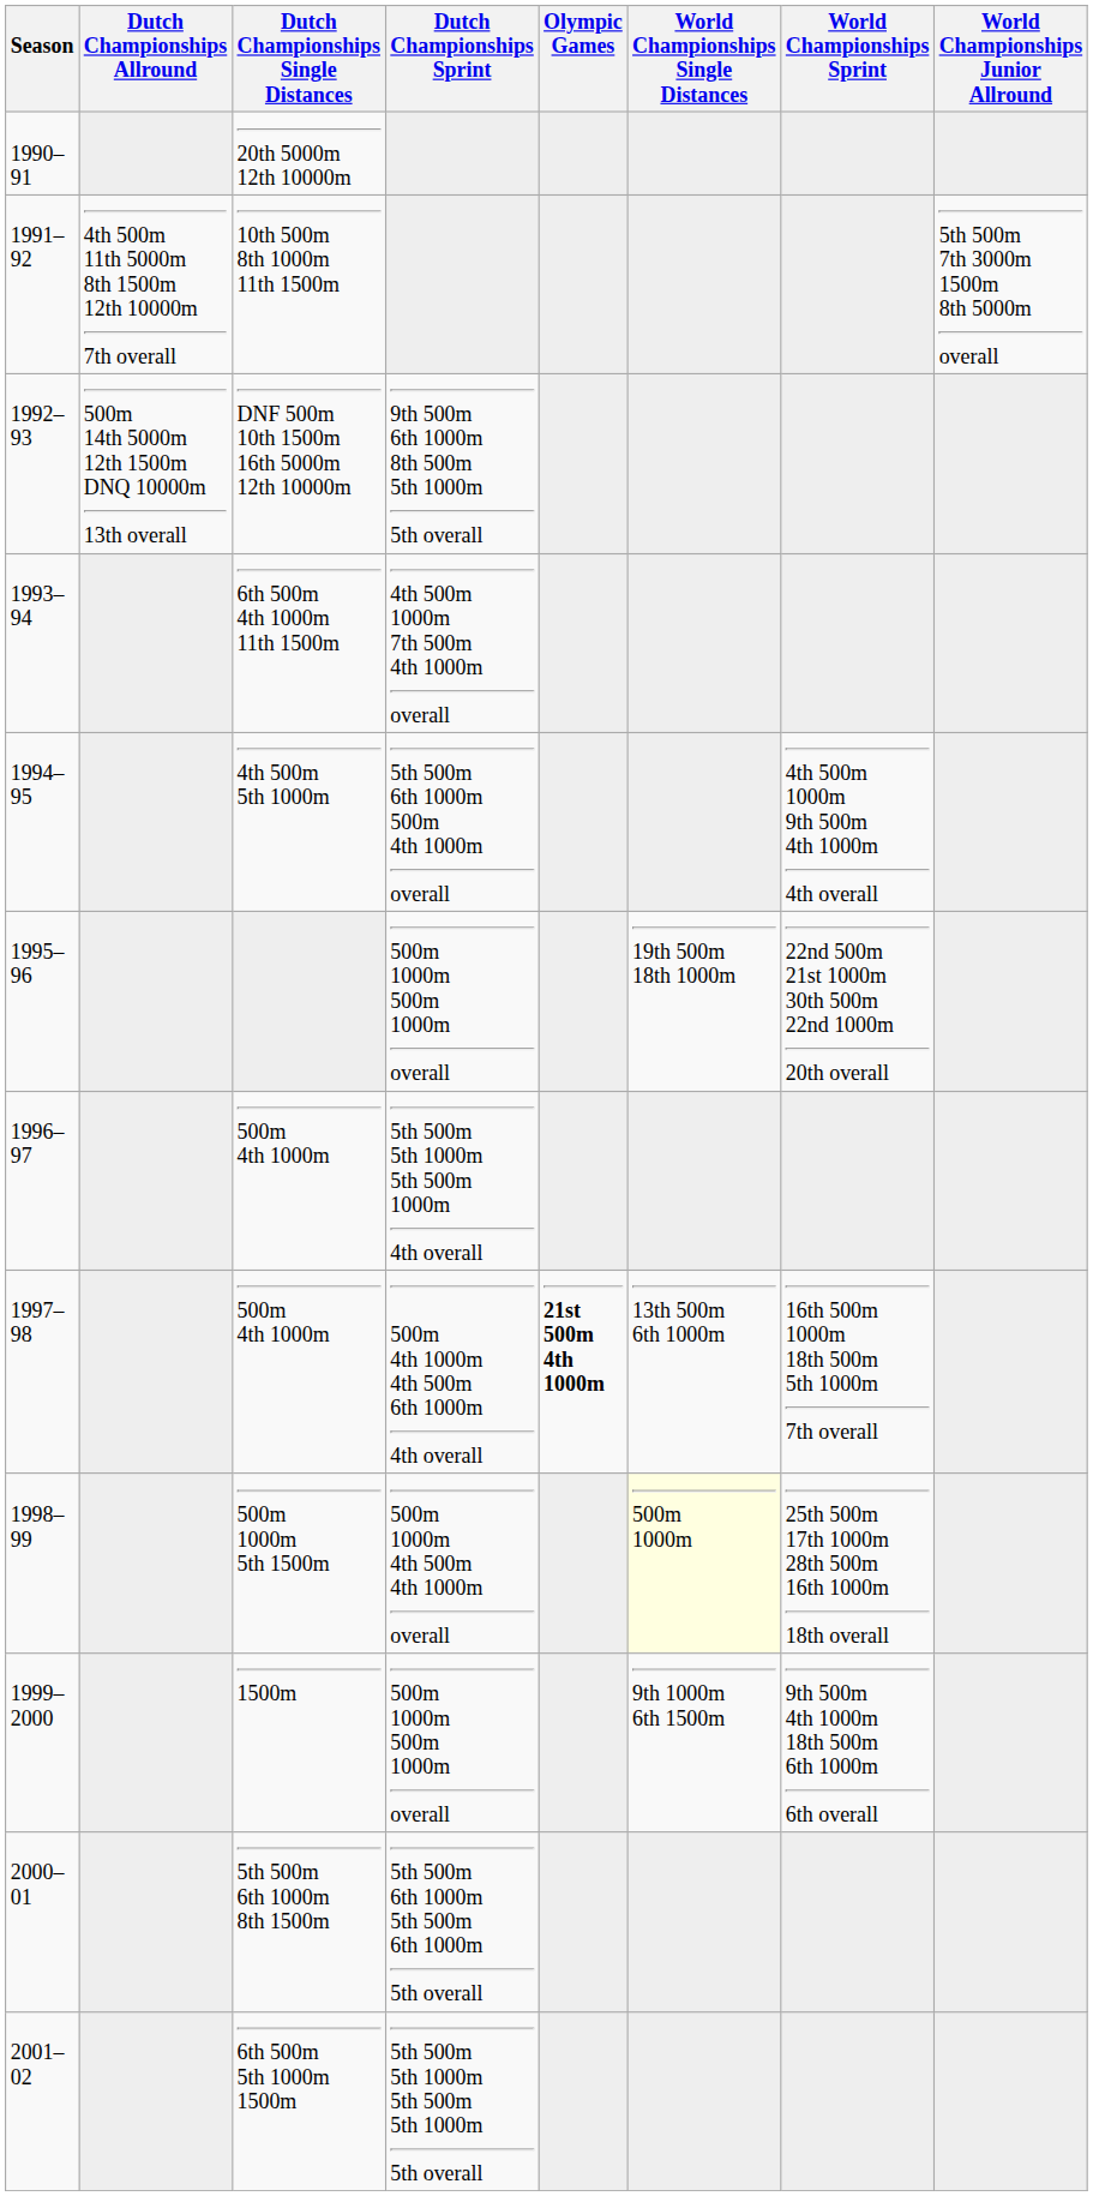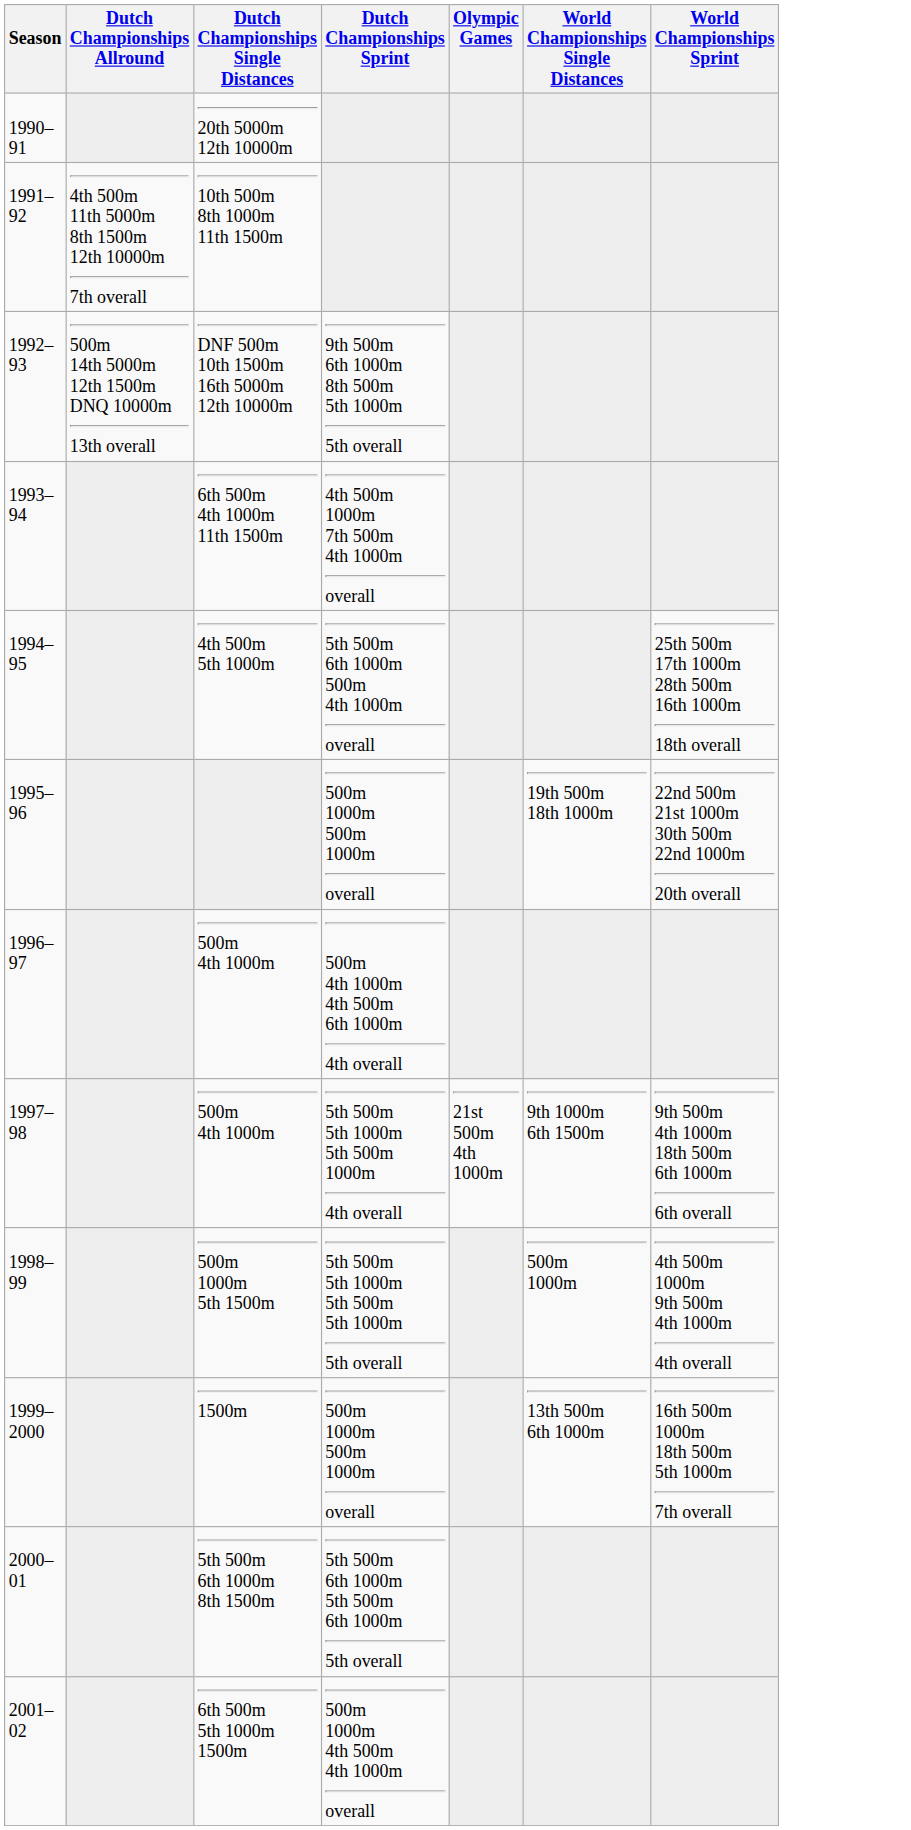 <table class="wikitable">
 <tr style="vertical-align: top;">
 <th><br> Season</th>
 <th><a href='#'>Dutch <br> Championships <br> Allround</a></th>
 <th><a href='#'>Dutch <br> Championships <br> Single <br> Distances</a></th>
 <th><a href='#'>Dutch <br> Championships <br> Sprint</a></th>
 <th><a href='#'>Olympic <br> Games</a></th>
 <th><a href='#'>World <br> Championships <br> Single <br> Distances</a></th>
 <th><a href='#'>World <br> Championships <br> Sprint</a></th>
-<th><a href='#'>World <br> Championships <br> Junior <br> Allround</a></th>
 </tr>
 <tr style="vertical-align: top;">
 <td><br> 1990–91</td>
 <td bgcolor=#EEEEEE></td>
 <td> <hr> 20th 5000m <br> 12th 10000m</td>
-<td bgcolor=#EEEEEE></td>
 <td bgcolor=#EEEEEE></td>
 <td bgcolor=#EEEEEE></td>
 <td bgcolor=#EEEEEE></td>
 <td bgcolor=#EEEEEE></td>
 </tr>
 <tr style="vertical-align: top;">
 <td><br> 1991–92</td>
 <td> <hr> 4th 500m <br> 11th 5000m <br> 8th 1500m <br> 12th 10000m <hr> 7th overall</td>
 <td> <hr> 10th 500m <br> 8th 1000m <br> 11th 1500m</td>
 <td bgcolor=#EEEEEE></td>
 <td bgcolor=#EEEEEE></td>
 <td bgcolor=#EEEEEE></td>
 <td bgcolor=#EEEEEE></td>
-<td> <hr> 5th 500m <br> 7th 3000m <br>  1500m <br> 8th 5000m <hr>  overall</td>
 </tr>
 <tr style="vertical-align: top;">
 <td><br> 1992–93</td>
 <td> <hr>  500m <br> 14th 5000m <br> 12th 1500m <br> DNQ 10000m <hr> 13th overall</td>
 <td> <hr> DNF 500m <br> 10th 1500m <br> 16th 5000m <br> 12th 10000m</td>
 <td> <hr> 9th 500m <br> 6th 1000m <br> 8th 500m <br> 5th 1000m <hr> 5th overall</td>
-<td bgcolor=#EEEEEE></td>
 <td bgcolor=#EEEEEE></td>
 <td bgcolor=#EEEEEE></td>
 <td bgcolor=#EEEEEE></td>
 </tr>
 <tr style="vertical-align: top;">
 <td><br> 1993–94</td>
 <td bgcolor=#EEEEEE></td>
 <td> <hr> 6th 500m <br> 4th 1000m <br> 11th 1500m</td>
 <td> <hr> 4th 500m <br> 1000m <br> 7th 500m <br> 4th 1000m <hr>  overall</td>
 <td bgcolor=#EEEEEE></td>
 <td bgcolor=#EEEEEE></td>
 <td bgcolor=#EEEEEE></td>
-<td bgcolor=#EEEEEE></td>
 </tr>
 <tr style="vertical-align: top;">
 <td><br> 1994–95</td>
 <td bgcolor=#EEEEEE></td>
 <td> <hr> 4th 500m <br> 5th 1000m</td>
 <td> <hr> 5th 500m <br> 6th 1000m <br>  500m <br> 4th 1000m <hr>  overall</td>
 <td bgcolor=#EEEEEE></td>
 <td bgcolor=#EEEEEE></td>
-<td> <hr> 4th 500m <br>  1000m <br> 9th 500m <br> 4th 1000m <hr> 4th overall</td>
-<td bgcolor=#EEEEEE></td>
+<td> <hr> 25th 500m <br> 17th 1000m <br> 28th 500m <br> 16th 1000m <hr> 18th overall</td>
 </tr>
 <tr style="vertical-align: top;">
 <td><br> 1995–96</td>
 <td bgcolor=#EEEEEE></td>
 <td bgcolor=#EEEEEE></td>
 <td> <hr>  500m <br>  1000m <br>  500m <br>  1000m <hr>  overall</td>
 <td bgcolor=#EEEEEE></td>
 <td> <hr> 19th 500m <br> 18th 1000m</td>
 <td> <hr> 22nd 500m <br> 21st 1000m <br> 30th 500m <br> 22nd 1000m <hr> 20th overall</td>
-<td bgcolor=#EEEEEE></td>
 </tr>
 <tr style="vertical-align: top;">
 <td><br> 1996–97</td>
 <td bgcolor=#EEEEEE></td>
 <td> <hr>  500m <br> 4th 1000m</td>
-<td> <hr> 5th 500m <br> 5th 1000m <br> 5th 500m <br>  1000m <hr> 4th overall</td>
-<td bgcolor=#EEEEEE></td>
+<td> <hr> <br>  500m <br> 4th 1000m <br> 4th 500m <br> 6th 1000m <hr> 4th overall</td>
 <td bgcolor=#EEEEEE></td>
 <td bgcolor=#EEEEEE></td>
 <td bgcolor=#EEEEEE></td>
 </tr>
 <tr style="vertical-align: top;">
 <td><br> 1997–98</td>
 <td bgcolor=#EEEEEE></td>
 <td> <hr>  500m <br> 4th 1000m</td>
-<td> <hr> <br>  500m <br> 4th 1000m <br> 4th 500m <br> 6th 1000m <hr> 4th overall</td>
-<td><strong> <hr> 21st 500m <br> 4th 1000m</strong></td>
-<td> <hr> 13th 500m <br> 6th 1000m</td>
-<td> <hr> 16th 500m <br>  1000m <br> 18th 500m <br> 5th 1000m <hr> 7th overall</td>
-<td bgcolor=#EEEEEE></td>
+<td> <hr> 5th 500m <br> 5th 1000m <br> 5th 500m <br>  1000m <hr> 4th overall</td>
+<td> <hr> 21st 500m <br> 4th 1000m</td>
+<td> <hr> 9th 1000m <br> 6th 1500m</td>
+<td> <hr> 9th 500m <br> 4th 1000m <br> 18th 500m <br> 6th 1000m <hr> 6th overall</td>
 </tr>
 <tr style="vertical-align: top;">
 <td><br> 1998–99</td>
 <td bgcolor=#EEEEEE></td>
 <td> <hr>  500m <br>  1000m <br> 5th 1500m</td>
-<td> <hr>  500m <br>  1000m <br> 4th 500m <br> 4th 1000m <hr>  overall</td>
+<td> <hr> 5th 500m <br> 5th 1000m <br> 5th 500m <br> 5th 1000m <hr> 5th overall</td>
 <td bgcolor=#EEEEEE></td>
-<td style="background: lightyellow;"> <hr>  500m <br>  1000m</td>
-<td> <hr> 25th 500m <br> 17th 1000m <br> 28th 500m <br> 16th 1000m <hr> 18th overall</td>
-<td bgcolor=#EEEEEE></td>
+<td> <hr>  500m <br>  1000m</td>
+<td> <hr> 4th 500m <br>  1000m <br> 9th 500m <br> 4th 1000m <hr> 4th overall</td>
 </tr>
 <tr style="vertical-align: top;">
 <td><br> 1999–2000</td>
 <td bgcolor=#EEEEEE></td>
 <td> <hr>  1500m</td>
 <td> <hr>  500m <br>  1000m <br>  500m <br>  1000m <hr>  overall</td>
 <td bgcolor=#EEEEEE></td>
-<td> <hr> 9th 1000m <br> 6th 1500m</td>
-<td> <hr> 9th 500m <br> 4th 1000m <br> 18th 500m <br> 6th 1000m <hr> 6th overall</td>
-<td bgcolor=#EEEEEE></td>
+<td> <hr> 13th 500m <br> 6th 1000m</td>
+<td> <hr> 16th 500m <br>  1000m <br> 18th 500m <br> 5th 1000m <hr> 7th overall</td>
 </tr>
 <tr style="vertical-align: top;">
 <td><br> 2000–01</td>
 <td bgcolor=#EEEEEE></td>
 <td> <hr> 5th 500m <br> 6th 1000m <br> 8th 1500m <br></td>
 <td> <hr> 5th 500m <br> 6th 1000m <br> 5th 500m <br> 6th 1000m <hr> 5th overall</td>
 <td bgcolor=#EEEEEE></td>
 <td bgcolor=#EEEEEE></td>
 <td bgcolor=#EEEEEE></td>
-<td bgcolor=#EEEEEE></td>
 </tr>
 <tr style="vertical-align: top;">
 <td><br> 2001–02</td>
 <td bgcolor=#EEEEEE></td>
 <td> <hr> 6th 500m <br> 5th 1000m <br>  1500m</td>
-<td> <hr> 5th 500m <br> 5th 1000m <br> 5th 500m <br> 5th 1000m <hr> 5th overall</td>
-<td bgcolor=#EEEEEE></td>
+<td> <hr>  500m <br>  1000m <br> 4th 500m <br> 4th 1000m <hr>  overall</td>
 <td bgcolor=#EEEEEE></td>
 <td bgcolor=#EEEEEE></td>
 <td bgcolor=#EEEEEE></td>
 </tr>
 </table>
